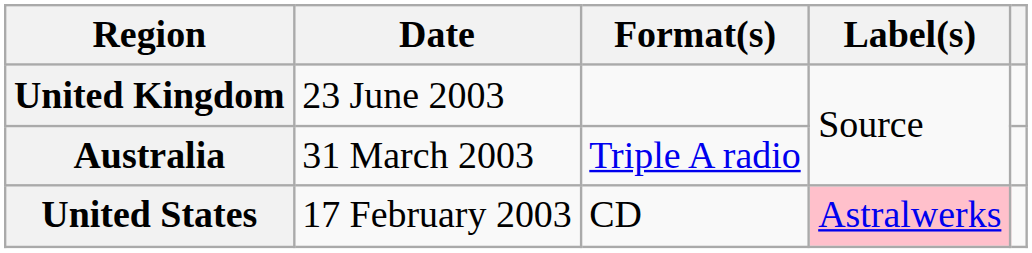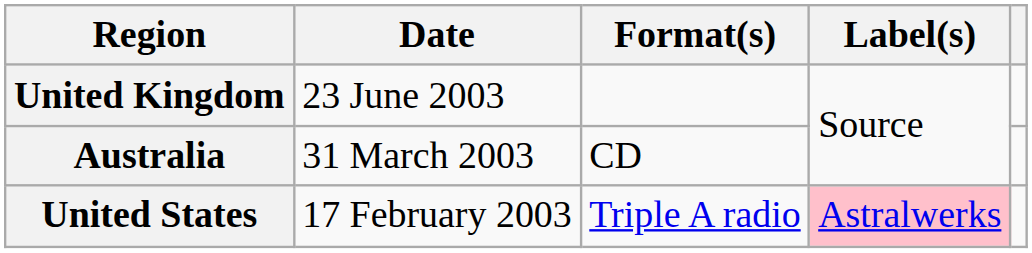 <table class="wikitable plainrowheaders">
 <tr>
 <th scope="col">Region</th>
 <th scope="col">Date</th>
 <th scope="col">Format(s)</th>
 <th scope="col">Label(s)</th>
 <th scope="col"></th>
 </tr>
 <tr>
 <th scope="row">United Kingdom</th>
 <td>23 June 2003</td>
 <td></td>
 <td rowspan="2">Source</td>
 <td align="center"></td>
 </tr>
 <tr>
 <th scope="row">Australia</th>
 <td>31 March 2003</td>
-<td><a href='#'>Triple A radio</a></td>
+<td>CD</td>
 <td align="center"></td>
 </tr>
 <tr>
 <th scope="row">United States</th>
 <td>17 February 2003</td>
-<td>CD</td>
+<td><a href='#'>Triple A radio</a></td>
 <td style="background: pink;"><a href='#'>Astralwerks</a></td>
 <td align="center"></td>
 </tr>
 </table>
